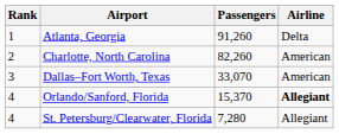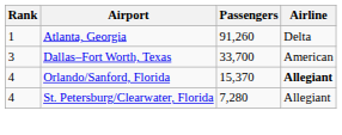 <table class="wikitable sortable" style="font-size:95%;">
 <tr>
 <th>Rank</th>
 <th>Airport</th>
 <th>Passengers</th>
 <th>Airline</th>
 </tr>
 <tr>
 <td>1</td>
 <td><a href='#'>Atlanta, Georgia</a></td>
 <td>91,260</td>
 <td>Delta</td>
 </tr>
 <tr>
-<td>2</td>
-<td><a href='#'>Charlotte, North Carolina</a></td>
-<td>82,260</td>
-<td>American</td>
-</tr>
-<tr>
 <td>3</td>
 <td><a href='#'>Dallas–Fort Worth, Texas</a></td>
-<td>33,070</td>
+<td>33,700</td>
 <td>American</td>
 </tr>
 <tr>
 <td>4</td>
 <td><a href='#'>Orlando/Sanford, Florida</a></td>
 <td>15,370</td>
 <td><strong>Allegiant</strong></td>
 </tr>
 <tr>
 <td>4</td>
 <td><a href='#'>St. Petersburg/Clearwater, Florida</a></td>
 <td>7,280</td>
 <td>Allegiant</td>
 </tr>
 </table>
